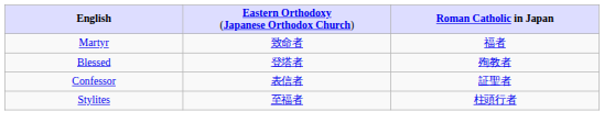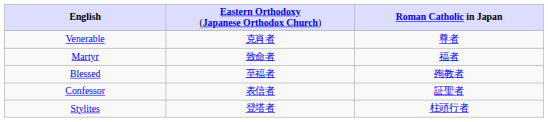 <table class="wikitable" style="width:70%">
 <tr>
 <td style="width:30%; text-align:center; background-color:#ddf"><strong>English</strong></td>
 <td style="width:35%; text-align:center; background-color:#ddf"><strong><a href='#'>Eastern Orthodoxy</a></strong><br>(<strong><a href='#'>Japanese Orthodox Church</a></strong>)</td>
 <td style="width:35%; text-align:center; background-color:#ddf"><strong><a href='#'>Roman Catholic</a> in Japan</strong></td>
+</tr>
+<tr>
+<td style="text-align:center"><a href='#'>Venerable</a></td>
+<td style="text-align:center"><a href='#'>克肖者</a></td>
+<td style="text-align:center"><a href='#'>尊者</a></td>
 </tr>
 <tr>
 <td style="text-align:center"><a href='#'>Martyr</a></td>
 <td style="text-align:center"><a href='#'>致命者</a></td>
 <td style="text-align:center"><a href='#'>福者</a></td>
 </tr>
 <tr>
 <td style="text-align:center"><a href='#'>Blessed</a></td>
-<td style="text-align:center"><a href='#'>登塔者</a></td>
+<td style="text-align:center"><a href='#'>至福者</a></td>
 <td style="text-align:center"><a href='#'>殉教者</a></td>
 </tr>
 <tr>
 <td style="text-align:center"><a href='#'>Confessor</a></td>
 <td style="text-align:center"><a href='#'>表信者</a></td>
 <td style="text-align:center"><a href='#'>証聖者</a></td>
 </tr>
 <tr>
 <td style="text-align:center"><a href='#'>Stylites</a></td>
-<td style="text-align:center"><a href='#'>至福者</a></td>
+<td style="text-align:center"><a href='#'>登塔者</a></td>
 <td style="text-align:center"><a href='#'>柱頭行者</a></td>
 </tr>
 </table>
